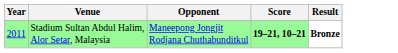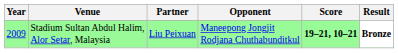 <table class="sortable wikitable" style="font-size: 90%;">
 <tr>
 <th>Year</th>
 <th>Venue</th>
+<th>Partner</th>
 <th>Opponent</th>
 <th>Score</th>
 <th>Result</th>
 </tr>
 <tr style="background:#98FB98">
-<td align="center"><a href='#'>2011</a></td>
+<td align="center"><a href='#'>2009</a></td>
 <td align="left">Stadium Sultan Abdul Halim,<br><a href='#'>Alor Setar</a>, Malaysia</td>
+<td align="left"> <a href='#'>Liu Peixuan</a></td>
 <td align="left"> <a href='#'>Maneepong Jongjit</a><br> <a href='#'>Rodjana Chuthabunditkul</a></td>
 <td align="left"><strong>19–21, 10–21</strong></td>
 <td style="text-align:left; background:white"> <strong>Bronze</strong></td>
 </tr>
 </table>
